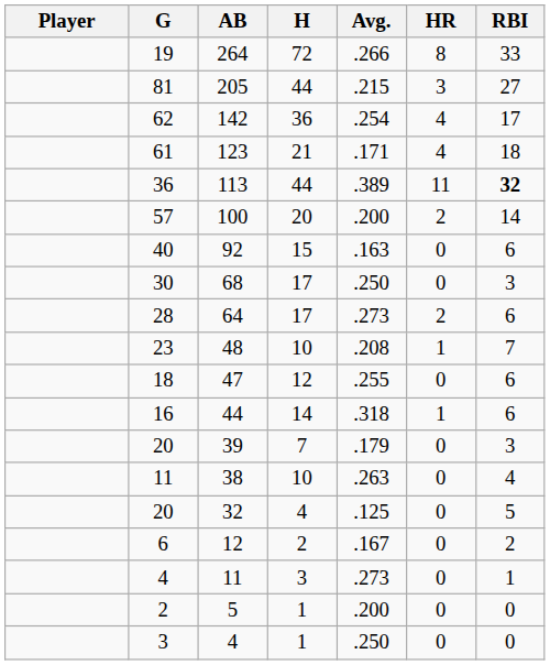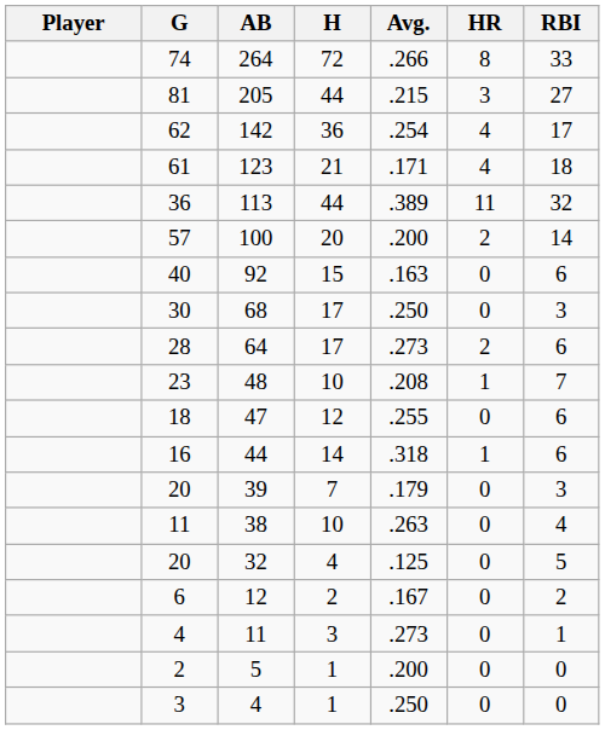 <table class="wikitable sortable">
 <tr>
 <th bgcolor="#DDDDFF" width="16%">Player</th>
 <th bgcolor="#DDDDFF" width="9%">G</th>
 <th bgcolor="#DDDDFF" width="9%">AB</th>
 <th bgcolor="#DDDDFF" width="9%">H</th>
 <th bgcolor="#DDDDFF" width="9%">Avg.</th>
 <th bgcolor="#DDDDFF" width="9%">HR</th>
 <th bgcolor="#DDDDFF" width="9%">RBI</th>
 </tr>
 <tr align="center">
 <td></td>
-<td>19</td>
+<td>74</td>
 <td>264</td>
 <td>72</td>
 <td>.266</td>
 <td>8</td>
 <td>33</td>
 </tr>
 <tr align="center">
 <td></td>
 <td>81</td>
 <td>205</td>
 <td>44</td>
 <td>.215</td>
 <td>3</td>
 <td>27</td>
 </tr>
 <tr align="center">
 <td></td>
 <td>62</td>
 <td>142</td>
 <td>36</td>
 <td>.254</td>
 <td>4</td>
 <td>17</td>
 </tr>
 <tr align="center">
 <td></td>
 <td>61</td>
 <td>123</td>
 <td>21</td>
 <td>.171</td>
 <td>4</td>
 <td>18</td>
 </tr>
 <tr align="center">
 <td></td>
 <td>36</td>
 <td>113</td>
 <td>44</td>
 <td>.389</td>
 <td>11</td>
-<td><strong>32</strong></td>
+<td>32</td>
 </tr>
 <tr align="center">
 <td></td>
 <td>57</td>
 <td>100</td>
 <td>20</td>
 <td>.200</td>
 <td>2</td>
 <td>14</td>
 </tr>
 <tr align="center">
 <td></td>
 <td>40</td>
 <td>92</td>
 <td>15</td>
 <td>.163</td>
 <td>0</td>
 <td>6</td>
 </tr>
 <tr align="center">
 <td></td>
 <td>30</td>
 <td>68</td>
 <td>17</td>
 <td>.250</td>
 <td>0</td>
 <td>3</td>
 </tr>
 <tr align="center">
 <td></td>
 <td>28</td>
 <td>64</td>
 <td>17</td>
 <td>.273</td>
 <td>2</td>
 <td>6</td>
 </tr>
 <tr align="center">
 <td></td>
 <td>23</td>
 <td>48</td>
 <td>10</td>
 <td>.208</td>
 <td>1</td>
 <td>7</td>
 </tr>
 <tr align="center">
 <td></td>
 <td>18</td>
 <td>47</td>
 <td>12</td>
 <td>.255</td>
 <td>0</td>
 <td>6</td>
 </tr>
 <tr align="center">
 <td></td>
 <td>16</td>
 <td>44</td>
 <td>14</td>
 <td>.318</td>
 <td>1</td>
 <td>6</td>
 </tr>
 <tr align="center">
 <td></td>
 <td>20</td>
 <td>39</td>
 <td>7</td>
 <td>.179</td>
 <td>0</td>
 <td>3</td>
 </tr>
 <tr align="center">
 <td></td>
 <td>11</td>
 <td>38</td>
 <td>10</td>
 <td>.263</td>
 <td>0</td>
 <td>4</td>
 </tr>
 <tr align="center">
 <td></td>
 <td>20</td>
 <td>32</td>
 <td>4</td>
 <td>.125</td>
 <td>0</td>
 <td>5</td>
 </tr>
 <tr align="center">
 <td></td>
 <td>6</td>
 <td>12</td>
 <td>2</td>
 <td>.167</td>
 <td>0</td>
 <td>2</td>
 </tr>
 <tr align="center">
 <td></td>
 <td>4</td>
 <td>11</td>
 <td>3</td>
 <td>.273</td>
 <td>0</td>
 <td>1</td>
 </tr>
 <tr align="center">
 <td></td>
 <td>2</td>
 <td>5</td>
 <td>1</td>
 <td>.200</td>
 <td>0</td>
 <td>0</td>
 </tr>
 <tr align="center">
 <td></td>
 <td>3</td>
 <td>4</td>
 <td>1</td>
 <td>.250</td>
 <td>0</td>
 <td>0</td>
 </tr>
 </table>
